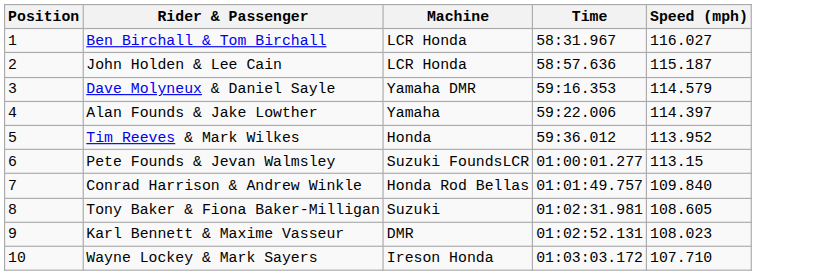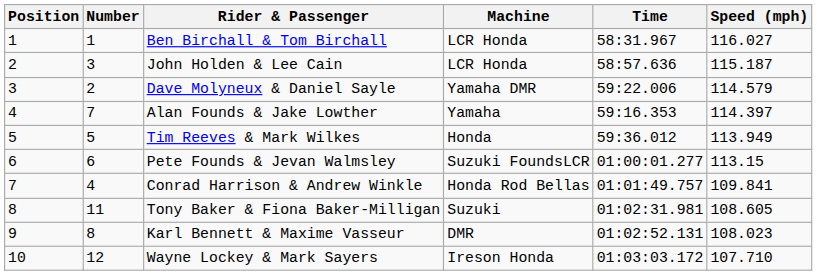 <table class="wikitable">
 <tr>
 <th>Position</th>
+<th>Number</th>
 <th>Rider & Passenger</th>
 <th>Machine</th>
 <th>Time</th>
 <th>Speed (mph)</th>
 </tr>
 <tr>
+<td>1</td>
 <td>1</td>
 <td><a href='#'>Ben Birchall & Tom Birchall</a></td>
 <td>LCR Honda</td>
 <td>58:31.967</td>
 <td>116.027</td>
 </tr>
 <tr>
 <td>2</td>
+<td>3</td>
 <td>John Holden & Lee Cain</td>
 <td>LCR Honda</td>
 <td>58:57.636</td>
 <td>115.187</td>
 </tr>
 <tr>
 <td>3</td>
+<td>2</td>
 <td><a href='#'>Dave Molyneux</a> & Daniel Sayle</td>
 <td>Yamaha DMR</td>
-<td>59:16.353</td>
+<td>59:22.006</td>
 <td>114.579</td>
 </tr>
 <tr>
 <td>4</td>
+<td>7</td>
 <td>Alan Founds & Jake Lowther</td>
 <td>Yamaha</td>
-<td>59:22.006</td>
+<td>59:16.353</td>
 <td>114.397</td>
 </tr>
 <tr>
 <td>5</td>
+<td>5</td>
 <td><a href='#'>Tim Reeves</a> & Mark Wilkes</td>
 <td>Honda</td>
 <td>59:36.012</td>
-<td>113.952</td>
+<td>113.949</td>
 </tr>
 <tr>
+<td>6</td>
 <td>6</td>
 <td>Pete Founds & Jevan Walmsley</td>
 <td>Suzuki FoundsLCR</td>
 <td>01:00:01.277</td>
 <td>113.15</td>
 </tr>
 <tr>
 <td>7</td>
+<td>4</td>
 <td>Conrad Harrison & Andrew Winkle</td>
 <td>Honda Rod Bellas</td>
 <td>01:01:49.757</td>
-<td>109.840</td>
+<td>109.841</td>
 </tr>
 <tr>
 <td>8</td>
+<td>11</td>
 <td>Tony Baker & Fiona Baker-Milligan</td>
 <td>Suzuki</td>
 <td>01:02:31.981</td>
 <td>108.605</td>
 </tr>
 <tr>
 <td>9</td>
+<td>8</td>
 <td>Karl Bennett & Maxime Vasseur</td>
 <td>DMR</td>
 <td>01:02:52.131</td>
 <td>108.023</td>
 </tr>
 <tr>
 <td>10</td>
+<td>12</td>
 <td>Wayne Lockey & Mark Sayers</td>
 <td>Ireson Honda</td>
 <td>01:03:03.172</td>
 <td>107.710</td>
 </tr>
 </table>
